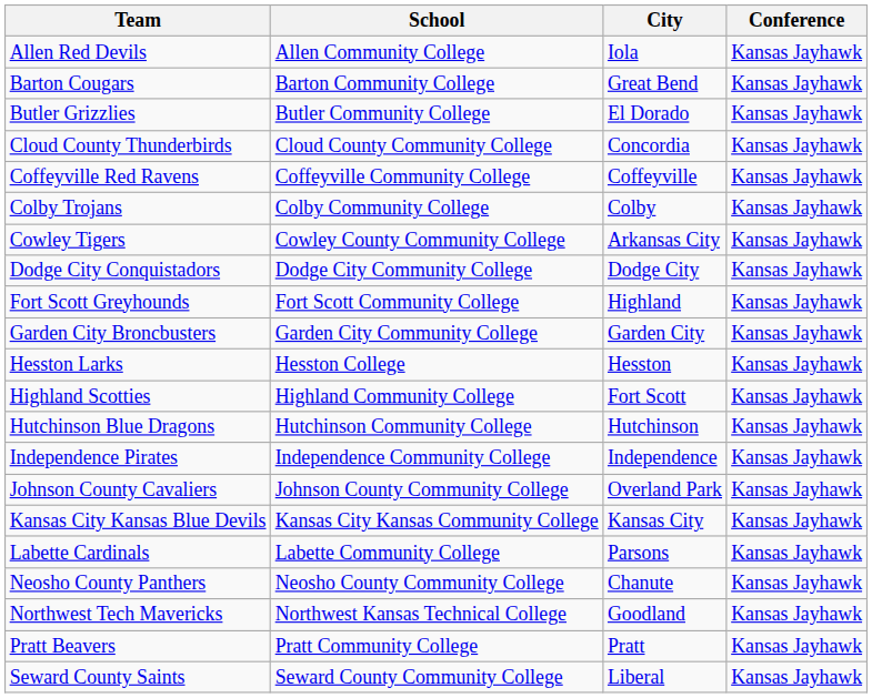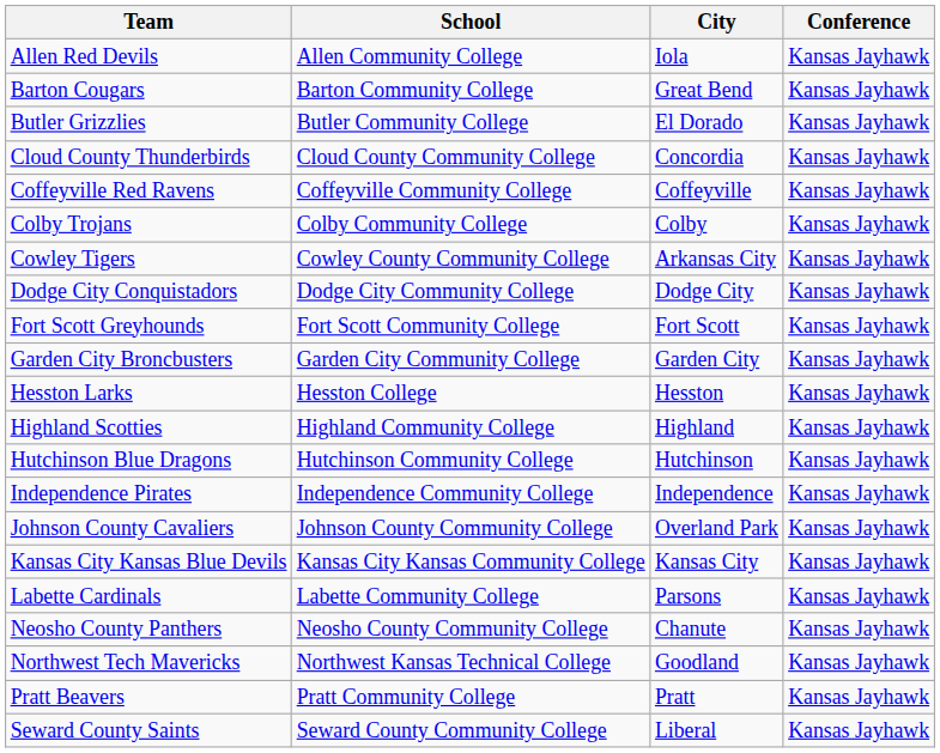 <table class="sortable wikitable">
 <tr>
 <th>Team</th>
 <th>School</th>
 <th>City</th>
 <th>Conference</th>
 </tr>
 <tr>
 <td><a href='#'>Allen Red Devils</a></td>
 <td><a href='#'>Allen Community College</a></td>
 <td><a href='#'>Iola</a></td>
 <td><a href='#'>Kansas Jayhawk</a></td>
 </tr>
 <tr>
 <td><a href='#'>Barton Cougars</a></td>
 <td><a href='#'>Barton Community College</a></td>
 <td><a href='#'>Great Bend</a></td>
 <td><a href='#'>Kansas Jayhawk</a></td>
 </tr>
 <tr>
 <td><a href='#'>Butler Grizzlies</a></td>
 <td><a href='#'>Butler Community College</a></td>
 <td><a href='#'>El Dorado</a></td>
 <td><a href='#'>Kansas Jayhawk</a></td>
 </tr>
 <tr>
 <td><a href='#'>Cloud County Thunderbirds</a></td>
 <td><a href='#'>Cloud County Community College</a></td>
 <td><a href='#'>Concordia</a></td>
 <td><a href='#'>Kansas Jayhawk</a></td>
 </tr>
 <tr>
 <td><a href='#'>Coffeyville Red Ravens</a></td>
 <td><a href='#'>Coffeyville Community College</a></td>
 <td><a href='#'>Coffeyville</a></td>
 <td><a href='#'>Kansas Jayhawk</a></td>
 </tr>
 <tr>
 <td><a href='#'>Colby Trojans</a></td>
 <td><a href='#'>Colby Community College</a></td>
 <td><a href='#'>Colby</a></td>
 <td><a href='#'>Kansas Jayhawk</a></td>
 </tr>
 <tr>
 <td><a href='#'>Cowley Tigers</a></td>
 <td><a href='#'>Cowley County Community College</a></td>
 <td><a href='#'>Arkansas City</a></td>
 <td><a href='#'>Kansas Jayhawk</a></td>
 </tr>
 <tr>
 <td><a href='#'>Dodge City Conquistadors</a></td>
 <td><a href='#'>Dodge City Community College</a></td>
 <td><a href='#'>Dodge City</a></td>
 <td><a href='#'>Kansas Jayhawk</a></td>
 </tr>
 <tr>
 <td><a href='#'>Fort Scott Greyhounds</a></td>
 <td><a href='#'>Fort Scott Community College</a></td>
-<td><a href='#'>Highland</a></td>
+<td><a href='#'>Fort Scott</a></td>
 <td><a href='#'>Kansas Jayhawk</a></td>
 </tr>
 <tr>
 <td><a href='#'>Garden City Broncbusters</a></td>
 <td><a href='#'>Garden City Community College</a></td>
 <td><a href='#'>Garden City</a></td>
 <td><a href='#'>Kansas Jayhawk</a></td>
 </tr>
 <tr>
 <td><a href='#'>Hesston Larks</a></td>
 <td><a href='#'>Hesston College</a></td>
 <td><a href='#'>Hesston</a></td>
 <td><a href='#'>Kansas Jayhawk</a></td>
 </tr>
 <tr>
 <td><a href='#'>Highland Scotties</a></td>
 <td><a href='#'>Highland Community College</a></td>
-<td><a href='#'>Fort Scott</a></td>
+<td><a href='#'>Highland</a></td>
 <td><a href='#'>Kansas Jayhawk</a></td>
 </tr>
 <tr>
 <td><a href='#'>Hutchinson Blue Dragons</a></td>
 <td><a href='#'>Hutchinson Community College</a></td>
 <td><a href='#'>Hutchinson</a></td>
 <td><a href='#'>Kansas Jayhawk</a></td>
 </tr>
 <tr>
 <td><a href='#'>Independence Pirates</a></td>
 <td><a href='#'>Independence Community College</a></td>
 <td><a href='#'>Independence</a></td>
 <td><a href='#'>Kansas Jayhawk</a></td>
 </tr>
 <tr>
 <td><a href='#'>Johnson County Cavaliers</a></td>
 <td><a href='#'>Johnson County Community College</a></td>
 <td><a href='#'>Overland Park</a></td>
 <td><a href='#'>Kansas Jayhawk</a></td>
 </tr>
 <tr>
 <td><a href='#'>Kansas City Kansas Blue Devils</a></td>
 <td><a href='#'>Kansas City Kansas Community College</a></td>
 <td><a href='#'>Kansas City</a></td>
 <td><a href='#'>Kansas Jayhawk</a></td>
 </tr>
 <tr>
 <td><a href='#'>Labette Cardinals</a></td>
 <td><a href='#'>Labette Community College</a></td>
 <td><a href='#'>Parsons</a></td>
 <td><a href='#'>Kansas Jayhawk</a></td>
 </tr>
 <tr>
 <td><a href='#'>Neosho County Panthers</a></td>
 <td><a href='#'>Neosho County Community College</a></td>
 <td><a href='#'>Chanute</a></td>
 <td><a href='#'>Kansas Jayhawk</a></td>
 </tr>
 <tr>
 <td><a href='#'>Northwest Tech Mavericks</a></td>
 <td><a href='#'>Northwest Kansas Technical College</a></td>
 <td><a href='#'>Goodland</a></td>
 <td><a href='#'>Kansas Jayhawk</a></td>
 </tr>
 <tr>
 <td><a href='#'>Pratt Beavers</a></td>
 <td><a href='#'>Pratt Community College</a></td>
 <td><a href='#'>Pratt</a></td>
 <td><a href='#'>Kansas Jayhawk</a></td>
 </tr>
 <tr>
 <td><a href='#'>Seward County Saints</a></td>
 <td><a href='#'>Seward County Community College</a></td>
 <td><a href='#'>Liberal</a></td>
 <td><a href='#'>Kansas Jayhawk</a></td>
 </tr>
 </table>
